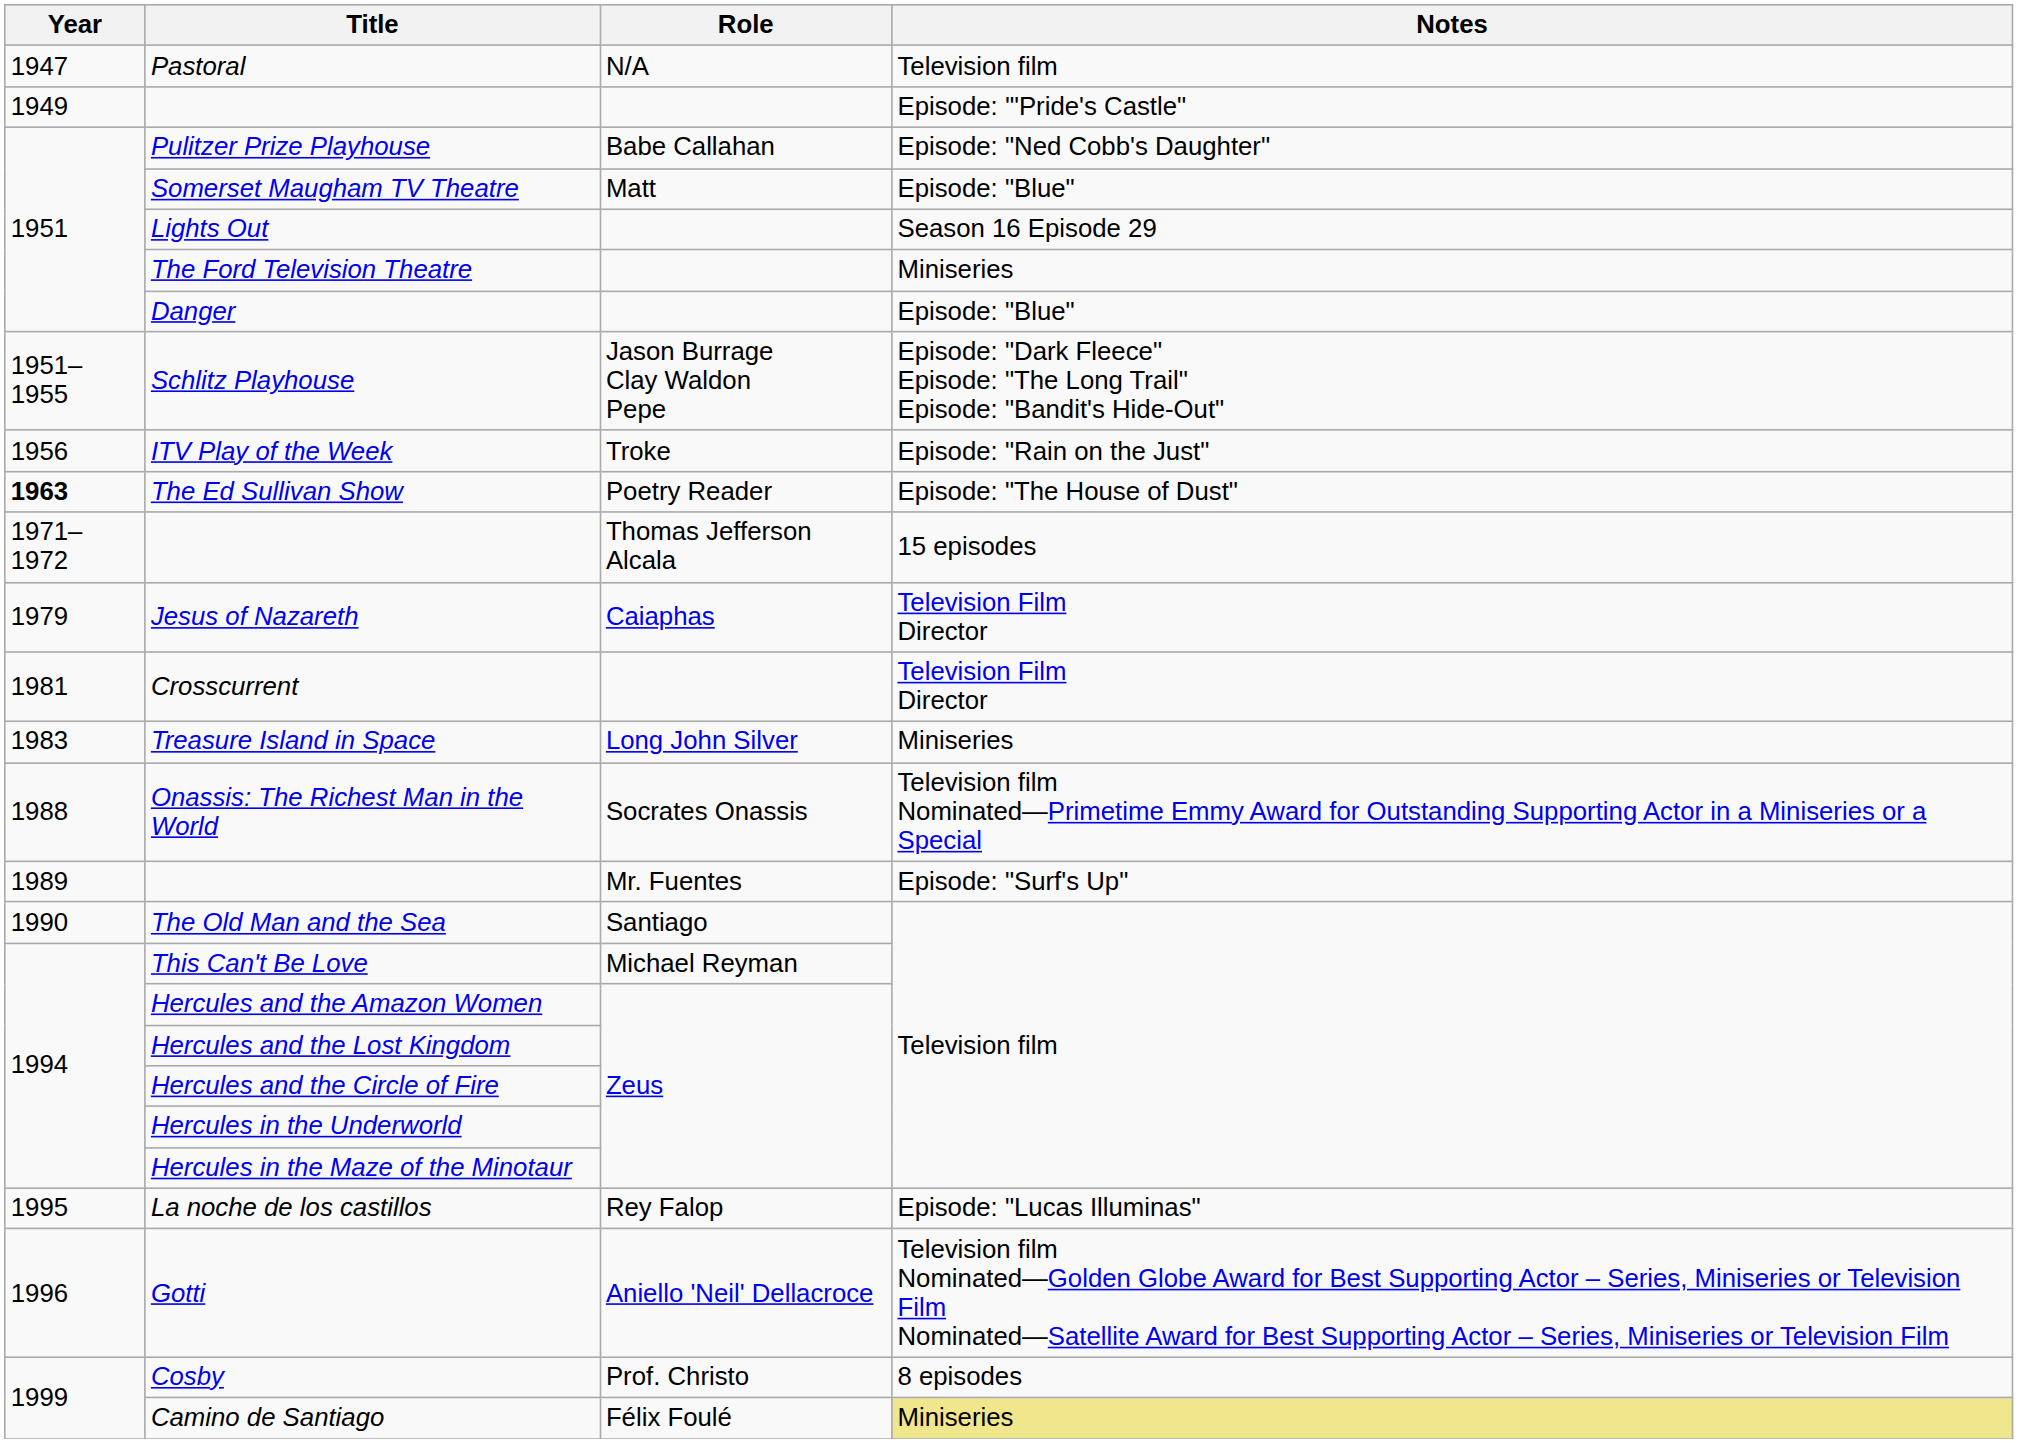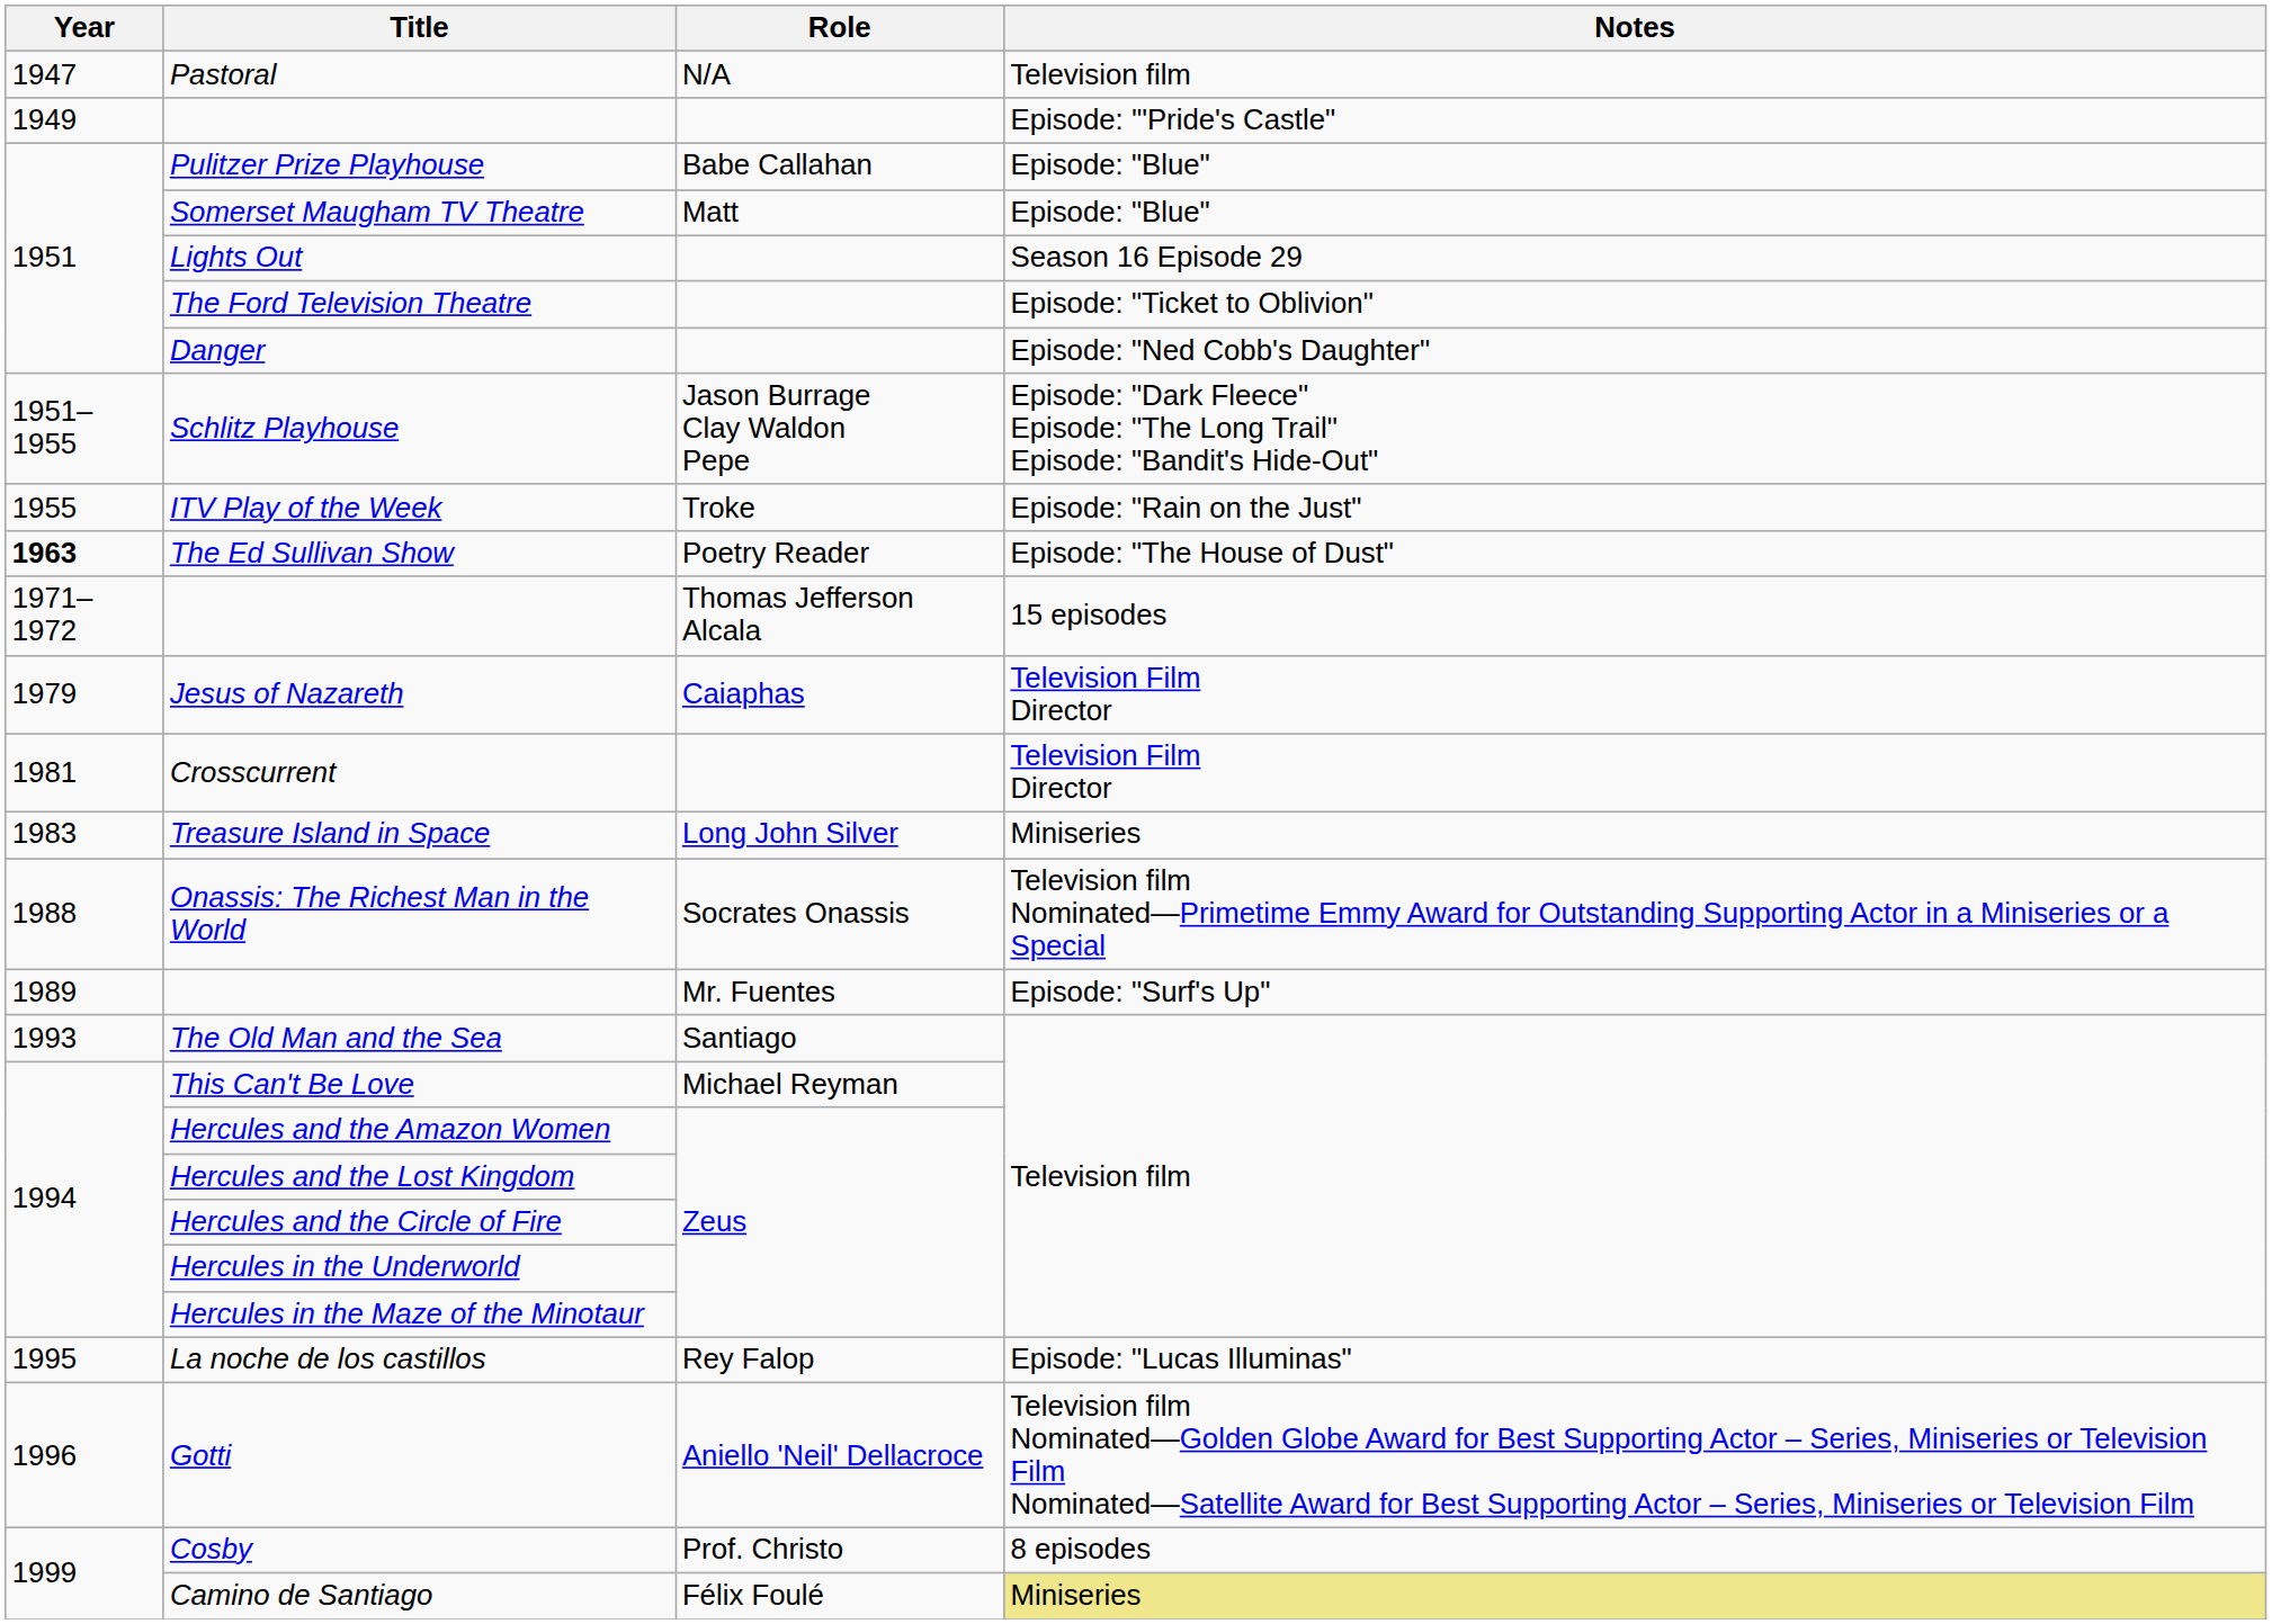 <table class = "wikitable sortable">
 <tr>
 <th>Year</th>
 <th>Title</th>
 <th>Role</th>
 <th class = "unsortable">Notes</th>
 </tr>
 <tr>
 <td>1947</td>
 <td><em>Pastoral</em></td>
 <td>N/A</td>
 <td>Television film</td>
 </tr>
 <tr>
 <td>1949</td>
 <td><em></em></td>
 <td></td>
 <td>Episode: '"Pride's Castle"</td>
 </tr>
 <tr>
 <td rowspan="5">1951</td>
 <td><em><a href='#'>Pulitzer Prize Playhouse</a></em></td>
 <td>Babe Callahan</td>
-<td>Episode: "Ned Cobb's Daughter"</td>
+<td>Episode: "Blue"</td>
 </tr>
 <tr>
 <td><em><a href='#'>Somerset Maugham TV Theatre</a></em></td>
 <td>Matt</td>
 <td>Episode: "Blue"</td>
 </tr>
 <tr>
 <td><em><a href='#'>Lights Out</a></em></td>
 <td></td>
 <td>Season 16 Episode 29</td>
 </tr>
 <tr>
 <td><em><a href='#'>The Ford Television Theatre</a></em></td>
 <td></td>
-<td>Miniseries</td>
+<td>Episode: "Ticket to Oblivion"</td>
 </tr>
 <tr>
 <td><em><a href='#'>Danger</a></em></td>
 <td></td>
-<td>Episode: "Blue"</td>
+<td>Episode: "Ned Cobb's Daughter"</td>
 </tr>
 <tr>
 <td>1951–1955</td>
 <td><em><a href='#'>Schlitz Playhouse</a></em></td>
 <td>Jason Burrage <br> Clay Waldon <br> Pepe</td>
 <td>Episode: "Dark Fleece" <br> Episode: "The Long Trail" <br> Episode: "Bandit's Hide-Out"</td>
 </tr>
 <tr>
-<td>1956</td>
+<td>1955</td>
 <td><em><a href='#'>ITV Play of the Week</a></em></td>
 <td>Troke</td>
 <td>Episode: "Rain on the Just"</td>
 </tr>
 <tr>
 <td><strong>1963</strong></td>
 <td><em><a href='#'>The Ed Sullivan Show</a></em></td>
 <td>Poetry Reader</td>
 <td>Episode: "The House of Dust"</td>
 </tr>
 <tr>
 <td>1971–1972</td>
 <td><em></em></td>
 <td>Thomas Jefferson Alcala</td>
 <td>15 episodes</td>
 </tr>
 <tr>
 <td>1979</td>
 <td><em><a href='#'>Jesus of Nazareth</a></em></td>
 <td><a href='#'>Caiaphas</a></td>
 <td><a href='#'>Television Film</a> <br> Director</td>
 </tr>
 <tr>
 <td>1981</td>
 <td><em>Crosscurrent</em></td>
 <td></td>
 <td><a href='#'>Television Film</a> <br> Director</td>
 </tr>
 <tr>
 <td>1983</td>
 <td><em><a href='#'>Treasure Island in Space</a></em></td>
 <td><a href='#'>Long John Silver</a></td>
 <td>Miniseries</td>
 </tr>
 <tr>
 <td>1988</td>
 <td><em><a href='#'>Onassis: The Richest Man in the World</a></em></td>
 <td>Socrates Onassis</td>
 <td>Television film <br> Nominated—<a href='#'>Primetime Emmy Award for Outstanding Supporting Actor in a Miniseries or a Special</a></td>
 </tr>
 <tr>
 <td>1989</td>
 <td><em></em></td>
 <td>Mr. Fuentes</td>
 <td>Episode: "Surf's Up"</td>
 </tr>
 <tr>
-<td>1990</td>
+<td>1993</td>
 <td><em><a href='#'>The Old Man and the Sea</a></em></td>
 <td>Santiago</td>
 <td rowspan="7">Television film</td>
 </tr>
 <tr>
 <td rowspan="6">1994</td>
 <td><em><a href='#'>This Can't Be Love</a></em></td>
 <td>Michael Reyman</td>
 </tr>
 <tr>
 <td><em><a href='#'>Hercules and the Amazon Women</a></em></td>
 <td rowspan="5"><a href='#'>Zeus</a></td>
 </tr>
 <tr>
 <td><em><a href='#'>Hercules and the Lost Kingdom</a></em></td>
 </tr>
 <tr>
 <td><em><a href='#'>Hercules and the Circle of Fire</a></em></td>
 </tr>
 <tr>
 <td><em><a href='#'>Hercules in the Underworld</a></em></td>
 </tr>
 <tr>
 <td><em><a href='#'>Hercules in the Maze of the Minotaur</a></em></td>
 </tr>
 <tr>
 <td>1995</td>
 <td><em>La noche de los castillos</em></td>
 <td>Rey Falop</td>
 <td>Episode: "Lucas Illuminas"</td>
 </tr>
 <tr>
 <td>1996</td>
 <td><em><a href='#'>Gotti</a></em></td>
 <td><a href='#'>Aniello 'Neil' Dellacroce</a></td>
 <td>Television film <br> Nominated—<a href='#'>Golden Globe Award for Best Supporting Actor – Series, Miniseries or Television Film</a> <br> Nominated—<a href='#'>Satellite Award for Best Supporting Actor – Series, Miniseries or Television Film</a></td>
 </tr>
 <tr>
 <td rowspan="2">1999</td>
 <td><em><a href='#'>Cosby</a></em></td>
 <td>Prof. Christo</td>
 <td>8 episodes</td>
 </tr>
 <tr>
 <td><em>Camino de Santiago</em></td>
 <td>Félix Foulé</td>
 <td style="background: khaki;">Miniseries</td>
 </tr>
 <tr>
 </tr>
 </table>
